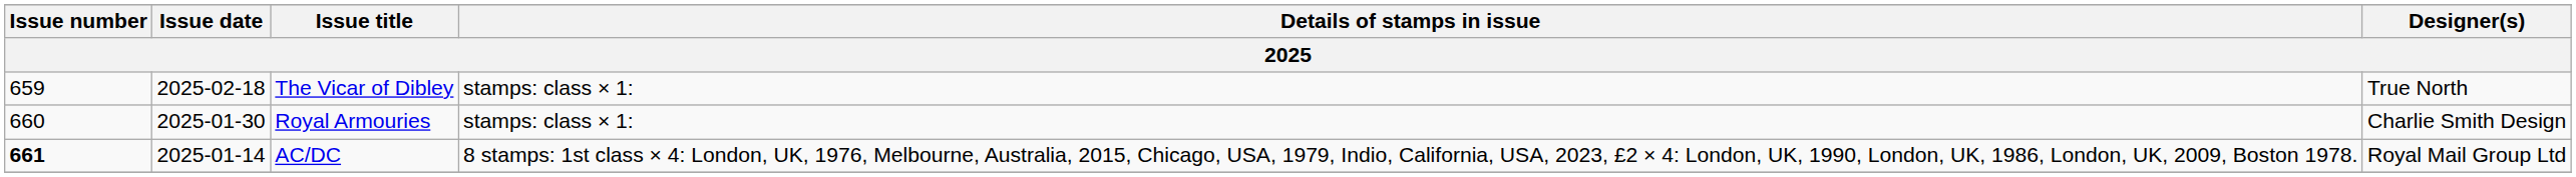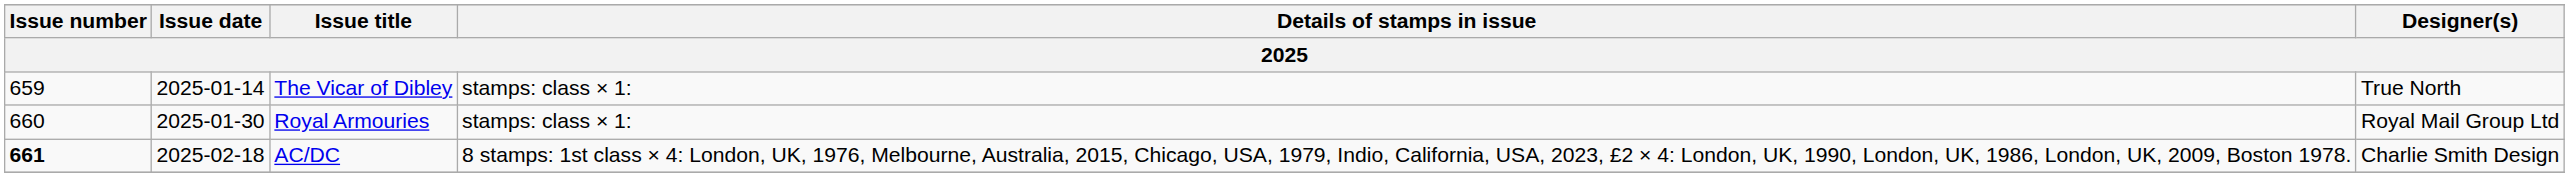 <table class="wikitable">
 <tr>
 </tr>
 <tr>
 <th>Issue number</th>
 <th>Issue date</th>
 <th>Issue title</th>
 <th>Details of stamps in issue</th>
 <th>Designer(s)</th>
 </tr>
 <tr>
 <th colspan=5>2025</th>
 </tr>
 <tr>
 <td>659</td>
-<td>2025-02-18</td>
+<td>2025-01-14</td>
 <td><a href='#'>The Vicar of Dibley</a></td>
 <td>stamps: class × 1:</td>
 <td>True North</td>
 </tr>
 <tr>
 <td>660</td>
 <td>2025-01-30</td>
 <td><a href='#'>Royal Armouries</a></td>
 <td>stamps: class × 1:</td>
-<td>Charlie Smith Design</td>
+<td>Royal Mail Group Ltd</td>
 </tr>
 <tr>
 <td><strong>661</strong></td>
-<td>2025-01-14</td>
+<td>2025-02-18</td>
 <td><a href='#'>AC/DC</a></td>
 <td>8 stamps: 1st class × 4: London, UK, 1976, Melbourne, Australia, 2015, Chicago, USA, 1979, Indio, California, USA, 2023, £2 × 4: London, UK, 1990, London, UK, 1986, London, UK, 2009, Boston 1978.</td>
-<td>Royal Mail Group Ltd</td>
+<td>Charlie Smith Design</td>
 </tr>
 <tr>
 </tr>
 </table>
